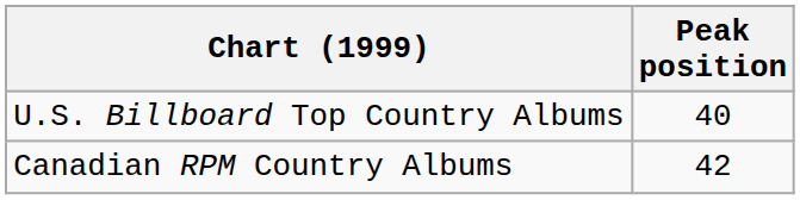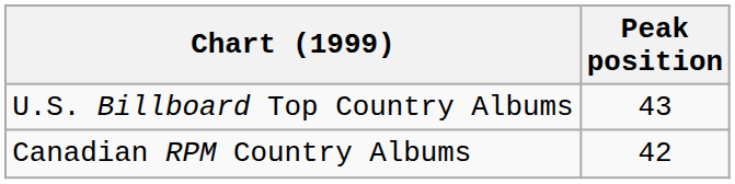 <table class="wikitable">
 <tr>
 <th>Chart (1999)</th>
 <th>Peak<br>position</th>
 </tr>
 <tr>
 <td>U.S. <em>Billboard</em> Top Country Albums</td>
-<td align="center">40</td>
+<td align="center">43</td>
 </tr>
 <tr>
 <td>Canadian <em>RPM</em> Country Albums</td>
 <td align="center">42</td>
 </tr>
 </table>
